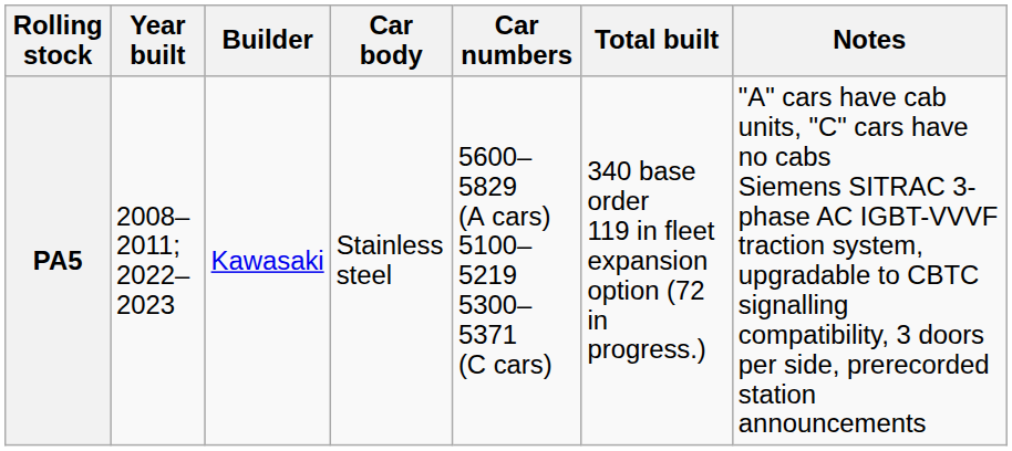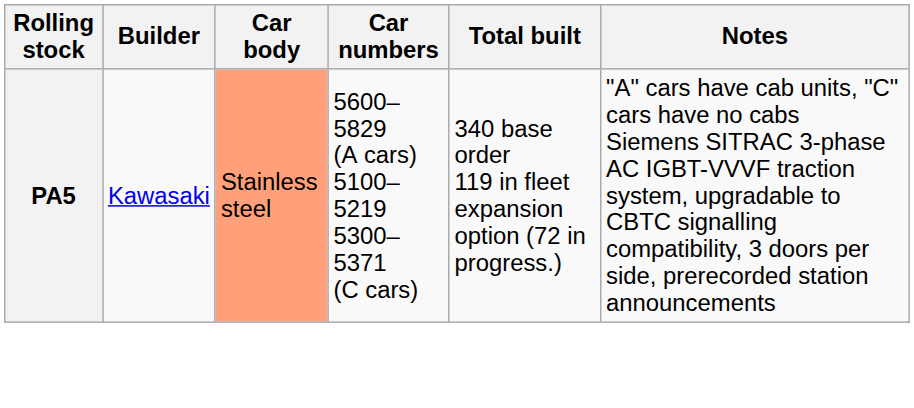 <table class="wikitable">
 <tr>
 <th scope=col>Rolling stock</th>
-<th scope=col>Year built</th>
 <th scope=col>Builder</th>
 <th scope=col>Car body</th>
 <th scope=col>Car numbers</th>
 <th scope=col>Total built</th>
 <th scope=col>Notes</th>
 </tr>
 <tr>
 <th scope=row>PA5</th>
-<td>2008–2011; 2022–2023</td>
 <td><a href='#'>Kawasaki</a></td>
-<td>Stainless steel</td>
+<td style="background: lightsalmon;">Stainless steel</td>
 <td>5600–5829 (A cars)<br>5100–5219<br>5300–5371 (C cars)</td>
 <td>340 base order<br>119 in fleet expansion option (72 in progress.)</td>
 <td>"A" cars have cab units, "C" cars have no cabs<br>Siemens SITRAC 3-phase AC IGBT-VVVF traction system, upgradable to CBTC signalling compatibility, 3 doors per side, prerecorded station announcements</td>
 </tr>
 </table>
